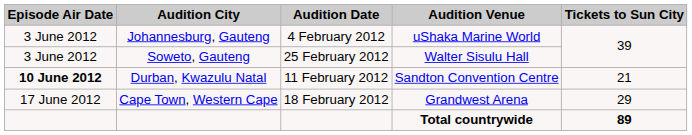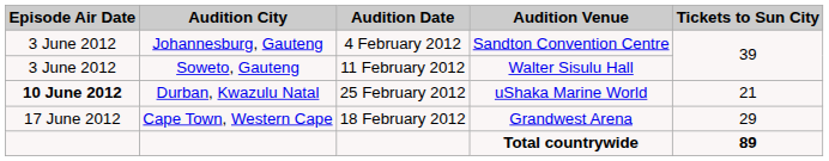 <table class="wikitable" border="1">
 <tr>
 <td bgcolor="#CCCCCC" align="Center"><strong>Episode Air Date</strong></td>
 <td bgcolor="#CCCCCC" align="Center"><strong>Audition City</strong></td>
 <td bgcolor="#CCCCCC" align="Center"><strong>Audition Date</strong></td>
 <td bgcolor="#CCCCCC" align="Center"><strong>Audition Venue</strong></td>
 <td bgcolor="#CCCCCC" align="Center"><strong>Tickets to Sun City</strong></td>
 </tr>
 <tr>
 <td align="center" bgcolor="#FAF6F6">3 June 2012</td>
 <td align="center" bgcolor="#FAF6F6"><a href='#'>Johannesburg</a>, <a href='#'>Gauteng</a></td>
 <td align="center" bgcolor="#FAF6F6">4 February 2012</td>
-<td align="center" bgcolor="#FAF6F6"><a href='#'>uShaka Marine World</a></td>
+<td align="center" bgcolor="#FAF6F6"><a href='#'>Sandton Convention Centre</a></td>
 <td align="center" bgcolor="#FAF6F6" rowspan="2">39</td>
 </tr>
 <tr>
 <td align="center" bgcolor="#FAF6F6">3 June 2012</td>
 <td align="center" bgcolor="#FAF6F6"><a href='#'>Soweto</a>, <a href='#'>Gauteng</a></td>
-<td align="center" bgcolor="#FAF6F6">25 February 2012</td>
+<td align="center" bgcolor="#FAF6F6">11 February 2012</td>
 <td align="center" bgcolor="#FAF6F6"><a href='#'>Walter Sisulu Hall</a></td>
 </tr>
 <tr>
 <td align="center" bgcolor="#FAF6F6"><strong>10 June 2012</strong></td>
 <td align="center" bgcolor="#FAF6F6"><a href='#'>Durban</a>, <a href='#'>Kwazulu Natal</a></td>
-<td align="center" bgcolor="#FAF6F6">11 February 2012</td>
-<td align="center" bgcolor="#FAF6F6"><a href='#'>Sandton Convention Centre</a></td>
+<td align="center" bgcolor="#FAF6F6">25 February 2012</td>
+<td align="center" bgcolor="#FAF6F6"><a href='#'>uShaka Marine World</a></td>
 <td align="center" bgcolor="#FAF6F6">21 </td>
 </tr>
 <tr>
 <td align="center" bgcolor="#FAF6F6">17 June 2012</td>
 <td align="center" bgcolor="#FAF6F6"><a href='#'>Cape Town</a>, <a href='#'>Western Cape</a></td>
 <td align="center" bgcolor="#FAF6F6">18 February 2012</td>
 <td align="center" bgcolor="#FAF6F6"><a href='#'>Grandwest Arena</a></td>
 <td align="center" bgcolor="#FAF6F6">29 </td>
 </tr>
 <tr>
 <td align="center" bgcolor="#FAF6F6"></td>
 <td align="center" bgcolor="#FAF6F6"></td>
 <td align="center" bgcolor="#FAF6F6"></td>
 <td align="center" bgcolor="#FAF6F6"><strong>Total countrywide</strong></td>
 <td align="center" bgcolor="#FAF6F6"><strong>89</strong> </td>
 </tr>
 </table>
